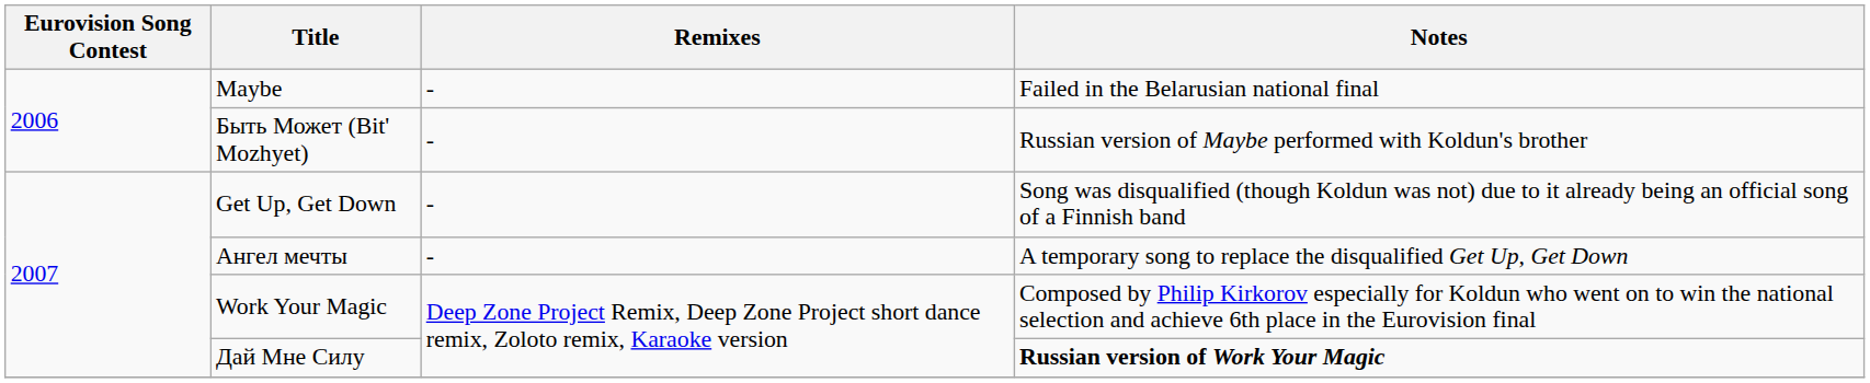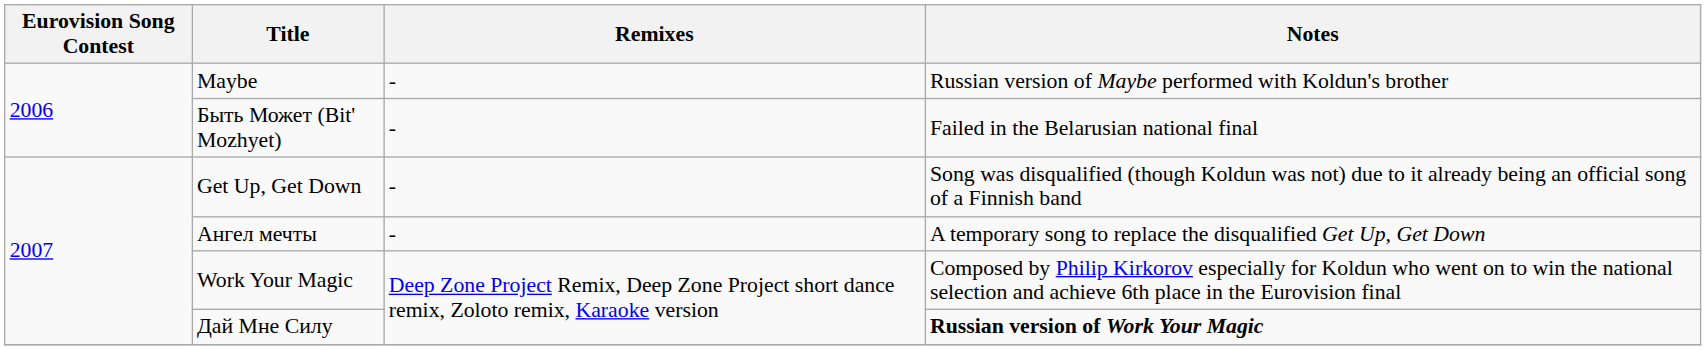 <table class="wikitable">
 <tr>
 <th>Eurovision Song Contest</th>
 <th>Title</th>
 <th>Remixes</th>
 <th>Notes</th>
 </tr>
 <tr>
 <td rowspan="2"><a href='#'>2006</a></td>
 <td>Maybe</td>
 <td>-</td>
-<td>Failed in the Belarusian national final</td>
+<td>Russian version of <em>Maybe</em> performed with Koldun's brother</td>
 </tr>
 <tr>
 <td>Быть Может (Bit' Mozhyet)</td>
 <td>-</td>
-<td>Russian version of <em>Maybe</em> performed with Koldun's brother</td>
+<td>Failed in the Belarusian national final</td>
 </tr>
 <tr>
 <td rowspan="4"><a href='#'>2007</a></td>
 <td>Get Up, Get Down</td>
 <td>-</td>
 <td>Song was disqualified (though Koldun was not) due to it already being an official song of a Finnish band</td>
 </tr>
 <tr>
 <td>Ангел мечты</td>
 <td>-</td>
 <td>A temporary song to replace the disqualified <em>Get Up, Get Down</em></td>
 </tr>
 <tr>
 <td>Work Your Magic</td>
 <td rowspan="2"><a href='#'>Deep Zone Project</a> Remix, Deep Zone Project short dance remix, Zoloto remix, <a href='#'>Karaoke</a> version</td>
 <td>Composed by <a href='#'>Philip Kirkorov</a> especially for Koldun who went on to win the national selection and achieve 6th place in the Eurovision final</td>
 </tr>
 <tr>
 <td>Дай Мне Силу</td>
 <td><strong>Russian version of <em>Work Your Magic</em></strong></td>
 </tr>
 <tr>
 </tr>
 </table>
